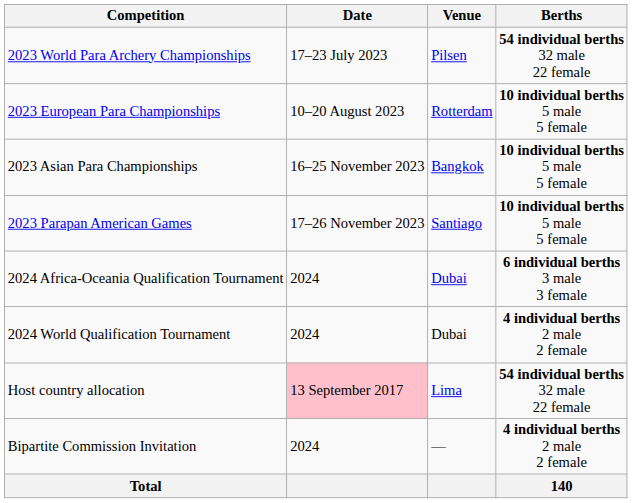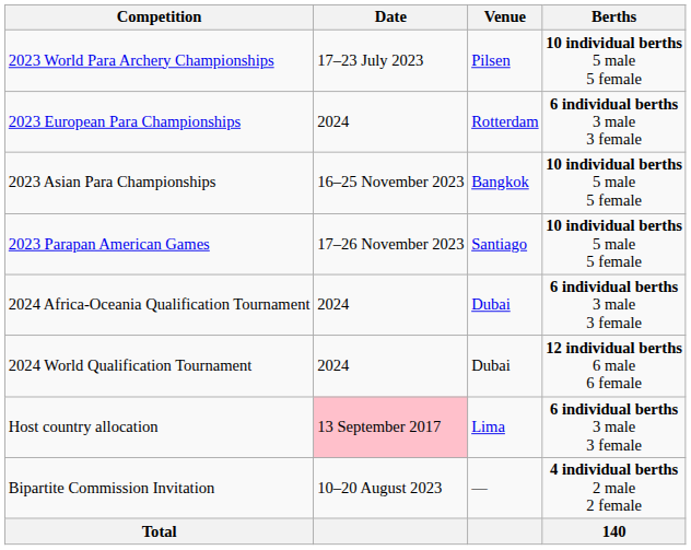 <table class=wikitable>
 <tr>
 <th>Competition</th>
 <th>Date</th>
 <th>Venue</th>
 <th>Berths</th>
 </tr>
 <tr>
 <td><a href='#'>2023 World Para Archery Championships</a></td>
 <td>17–23 July 2023</td>
 <td> <a href='#'>Pilsen</a></td>
-<td align=center><strong>54 individual berths</strong><br>32 male<br>22 female</td>
+<td align=center><strong>10 individual berths</strong><br>5 male<br>5 female</td>
 </tr>
 <tr>
 <td><a href='#'>2023 European Para Championships</a></td>
-<td>10–20 August 2023</td>
+<td>2024</td>
 <td> <a href='#'>Rotterdam</a></td>
-<td align=center><strong>10 individual berths</strong><br>5 male<br>5 female</td>
+<td align=center><strong>6 individual berths</strong><br>3 male<br>3 female</td>
 </tr>
 <tr>
 <td>2023 Asian Para Championships</td>
 <td>16–25 November 2023</td>
 <td> <a href='#'>Bangkok</a></td>
 <td align=center><strong>10 individual berths</strong><br>5 male<br>5 female</td>
 </tr>
 <tr>
 <td><a href='#'>2023 Parapan American Games</a></td>
 <td>17–26 November 2023</td>
 <td> <a href='#'>Santiago</a></td>
 <td align=center><strong>10 individual berths</strong><br>5 male<br>5 female</td>
 </tr>
 <tr>
 <td>2024 Africa-Oceania Qualification Tournament</td>
 <td>2024</td>
 <td> <a href='#'>Dubai</a></td>
 <td align=center><strong>6 individual berths</strong><br>3 male<br>3 female</td>
 </tr>
 <tr>
 <td>2024 World Qualification Tournament</td>
 <td>2024</td>
 <td> Dubai</td>
-<td align=center><strong>4 individual berths</strong><br>2 male<br>2 female</td>
+<td align=center><strong>12 individual berths</strong><br>6 male<br>6 female</td>
 </tr>
 <tr>
 <td>Host country allocation</td>
 <td style="background: pink;">13 September 2017</td>
 <td> <a href='#'>Lima</a></td>
-<td align=center><strong>54 individual berths</strong><br>32 male<br>22 female</td>
+<td align=center><strong>6 individual berths</strong><br>3 male<br>3 female</td>
 </tr>
 <tr>
 <td>Bipartite Commission Invitation</td>
-<td>2024</td>
+<td>10–20 August 2023</td>
 <td>—</td>
 <td align=center><strong>4 individual berths</strong><br>2 male<br>2 female</td>
 </tr>
 <tr>
 <th>Total</th>
 <th></th>
 <th></th>
 <th>140</th>
 </tr>
 </table>
